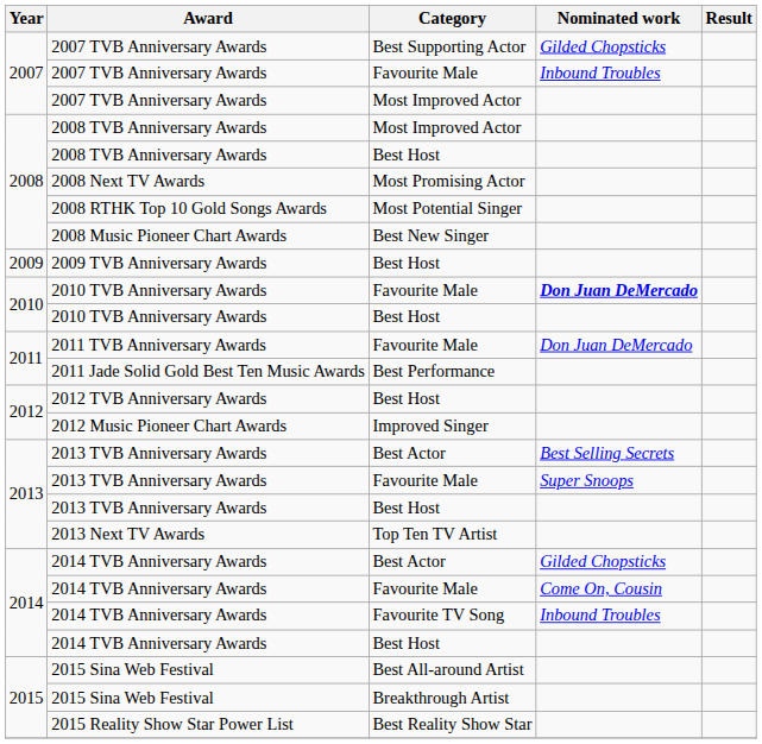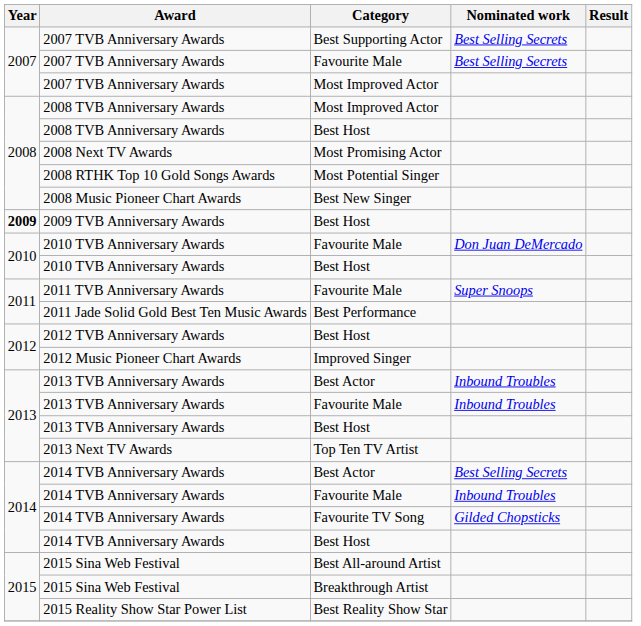 <table class="wikitable">
 <tr>
 <th>Year</th>
 <th>Award</th>
 <th>Category</th>
 <th>Nominated work</th>
 <th>Result</th>
 </tr>
 <tr>
 <td rowspan=3>2007</td>
 <td>2007 TVB Anniversary Awards</td>
 <td>Best Supporting Actor</td>
-<td><em><a href='#'>Gilded Chopsticks</a></em></td>
+<td><em><a href='#'>Best Selling Secrets</a></em></td>
 <td></td>
 </tr>
 <tr>
 <td>2007 TVB Anniversary Awards</td>
 <td>Favourite Male</td>
-<td><em><a href='#'>Inbound Troubles</a></em></td>
+<td><em><a href='#'>Best Selling Secrets</a></em></td>
 <td></td>
 </tr>
 <tr>
 <td>2007 TVB Anniversary Awards</td>
 <td>Most Improved Actor</td>
 <td></td>
 <td></td>
 </tr>
 <tr>
 <td rowspan=5>2008</td>
 <td>2008 TVB Anniversary Awards</td>
 <td>Most Improved Actor</td>
 <td></td>
 <td></td>
 </tr>
 <tr>
 <td>2008 TVB Anniversary Awards</td>
 <td>Best Host</td>
 <td></td>
 <td></td>
 </tr>
 <tr>
 <td>2008 Next TV Awards</td>
 <td>Most Promising Actor</td>
 <td></td>
 <td></td>
 </tr>
 <tr>
 <td>2008 RTHK Top 10 Gold Songs Awards</td>
 <td>Most Potential Singer</td>
 <td></td>
 <td></td>
 </tr>
 <tr>
 <td>2008 Music Pioneer Chart Awards</td>
 <td>Best New Singer</td>
 <td></td>
 <td></td>
 </tr>
 <tr>
-<td>2009</td>
+<td><strong>2009</strong></td>
 <td>2009 TVB Anniversary Awards</td>
 <td>Best Host</td>
 <td></td>
 <td></td>
 </tr>
 <tr>
 <td rowspan=2>2010</td>
 <td>2010 TVB Anniversary Awards</td>
 <td>Favourite Male</td>
-<td><strong><em><a href='#'>Don Juan DeMercado</a></em></strong></td>
+<td><em><a href='#'>Don Juan DeMercado</a></em></td>
 <td></td>
 </tr>
 <tr>
 <td>2010 TVB Anniversary Awards</td>
 <td>Best Host</td>
 <td></td>
 <td></td>
 </tr>
 <tr>
 <td rowspan=2>2011</td>
 <td>2011 TVB Anniversary Awards</td>
 <td>Favourite Male</td>
-<td><em><a href='#'>Don Juan DeMercado</a></em></td>
+<td><em><a href='#'>Super Snoops</a></em></td>
 <td></td>
 </tr>
 <tr>
 <td>2011 Jade Solid Gold Best Ten Music Awards</td>
 <td>Best Performance</td>
 <td></td>
 <td></td>
 </tr>
 <tr>
 <td rowspan=2>2012</td>
 <td>2012 TVB Anniversary Awards</td>
 <td>Best Host</td>
 <td></td>
 <td></td>
 </tr>
 <tr>
 <td>2012 Music Pioneer Chart Awards</td>
 <td>Improved Singer</td>
 <td></td>
 <td></td>
 </tr>
 <tr>
 <td rowspan=4>2013</td>
 <td>2013 TVB Anniversary Awards</td>
 <td>Best Actor</td>
-<td><em><a href='#'>Best Selling Secrets</a></em></td>
+<td><em><a href='#'>Inbound Troubles</a></em></td>
 <td></td>
 </tr>
 <tr>
 <td>2013 TVB Anniversary Awards</td>
 <td>Favourite Male</td>
-<td><em><a href='#'>Super Snoops</a></em></td>
+<td><em><a href='#'>Inbound Troubles</a></em></td>
 <td></td>
 </tr>
 <tr>
 <td>2013 TVB Anniversary Awards</td>
 <td>Best Host</td>
 <td></td>
 <td></td>
 </tr>
 <tr>
 <td>2013 Next TV Awards</td>
 <td>Top Ten TV Artist</td>
 <td></td>
 <td></td>
 </tr>
 <tr>
 <td rowspan=4>2014</td>
 <td>2014 TVB Anniversary Awards</td>
 <td>Best Actor</td>
-<td><em><a href='#'>Gilded Chopsticks</a></em></td>
+<td><em><a href='#'>Best Selling Secrets</a></em></td>
 <td></td>
 </tr>
 <tr>
 <td>2014 TVB Anniversary Awards</td>
 <td>Favourite Male</td>
-<td><em><a href='#'>Come On, Cousin</a></em></td>
+<td><em><a href='#'>Inbound Troubles</a></em></td>
 <td></td>
 </tr>
 <tr>
 <td>2014 TVB Anniversary Awards</td>
 <td>Favourite TV Song</td>
-<td><em><a href='#'>Inbound Troubles</a></em></td>
+<td><em><a href='#'>Gilded Chopsticks</a></em></td>
 <td></td>
 </tr>
 <tr>
 <td>2014 TVB Anniversary Awards</td>
 <td>Best Host</td>
 <td></td>
 <td></td>
 </tr>
 <tr>
 <td rowspan=3>2015</td>
 <td>2015 Sina Web Festival</td>
 <td>Best All-around Artist</td>
 <td></td>
 <td></td>
 </tr>
 <tr>
 <td>2015 Sina Web Festival</td>
 <td>Breakthrough Artist</td>
 <td></td>
 <td></td>
 </tr>
 <tr>
 <td>2015 Reality Show Star Power List</td>
 <td>Best Reality Show Star</td>
 <td></td>
 <td></td>
 </tr>
 <tr>
 </tr>
 </table>
